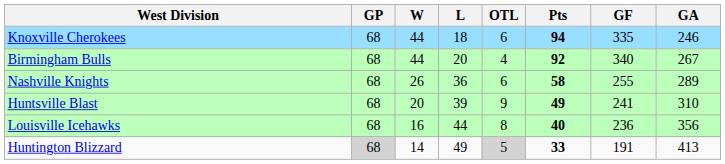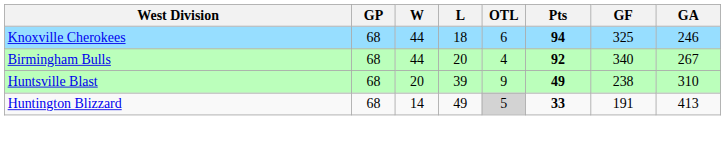 <table class="wikitable" style="text-align:center">
 <tr>
 <th bgcolor="#DDDDFF" width="40%">West Division</th>
 <th bgcolor="#DDDDFF" width="5%">GP</th>
 <th bgcolor="#DDDDFF" width="5%">W</th>
 <th bgcolor="#DDDDFF" width="5%">L</th>
 <th bgcolor="#DDDDFF" width="5%">OTL</th>
 <th bgcolor="#DDDDFF" width="7.5%">Pts</th>
 <th bgcolor="#DDDDFF" width="7.5%">GF</th>
 <th bgcolor="#DDDDFF" width="7.5%">GA</th>
 </tr>
 <tr bgcolor="#97DEFF">
 <td align=left><a href='#'>Knoxville Cherokees</a></td>
 <td>68</td>
 <td>44</td>
 <td>18</td>
 <td>6</td>
 <td><strong>94</strong></td>
-<td>335</td>
+<td>325</td>
 <td>246</td>
 </tr>
 <tr bgcolor="#bbffbb">
 <td align=left><a href='#'>Birmingham Bulls</a></td>
 <td>68</td>
 <td>44</td>
 <td>20</td>
 <td>4</td>
 <td><strong>92</strong></td>
 <td>340</td>
 <td>267</td>
 </tr>
 <tr bgcolor="#bbffbb">
-<td align=left><a href='#'>Nashville Knights</a></td>
-<td>68</td>
-<td>26</td>
-<td>36</td>
-<td>6</td>
-<td><strong>58</strong></td>
-<td>255</td>
-<td>289</td>
-</tr>
-<tr bgcolor="#bbffbb">
 <td align=left><a href='#'>Huntsville Blast</a></td>
 <td>68</td>
 <td>20</td>
 <td>39</td>
 <td>9</td>
 <td><strong>49</strong></td>
-<td>241</td>
+<td>238</td>
 <td>310</td>
-</tr>
-<tr bgcolor="#bbffbb">
-<td align=left><a href='#'>Louisville Icehawks</a></td>
-<td>68</td>
-<td>16</td>
-<td>44</td>
-<td>8</td>
-<td><strong>40</strong></td>
-<td>236</td>
-<td>356</td>
 </tr>
 <tr>
 <td align=left><a href='#'>Huntington Blizzard</a></td>
-<td style="background: lightgrey;">68</td>
+<td>68</td>
 <td>14</td>
 <td>49</td>
 <td style="background: lightgrey;">5</td>
 <td><strong>33</strong></td>
 <td>191</td>
 <td>413</td>
 </tr>
 </table>
